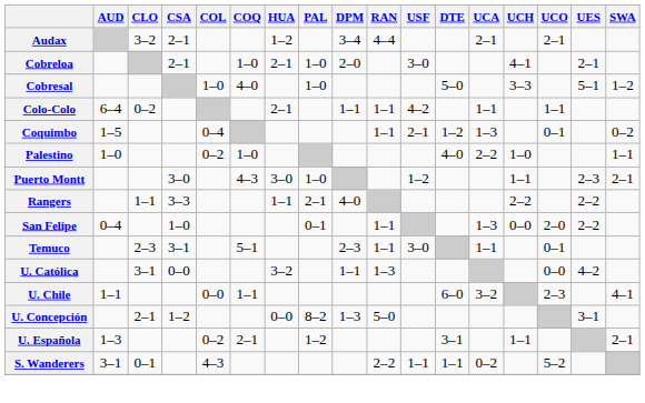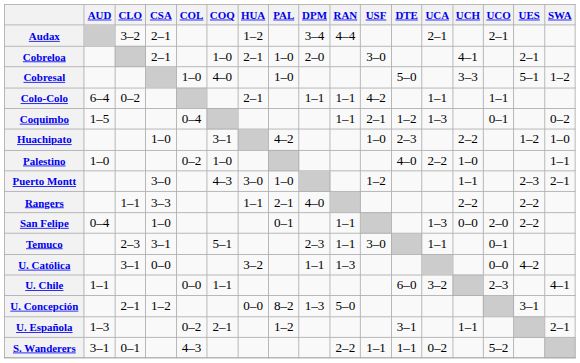 <table class="wikitable" style="text-align:center">
 <tr>
 <th width="90"> </th>
 <th width="30"><small><a href='#'>AUD</a></small></th>
 <th width="30"><small><a href='#'>CLO</a></small></th>
 <th width="30"><small><a href='#'>CSA</a></small></th>
 <th width="30"><small><a href='#'>COL</a></small></th>
 <th width="30"><small><a href='#'>COQ</a></small></th>
 <th width="30"><small><a href='#'>HUA</a></small></th>
 <th width="30"><small><a href='#'>PAL</a></small></th>
 <th width="30"><small><a href='#'>DPM</a></small></th>
 <th width="30"><small><a href='#'>RAN</a></small></th>
 <th width="30"><small><a href='#'>USF</a></small></th>
 <th width="30"><small><a href='#'>DTE</a></small></th>
 <th width="30"><small><a href='#'>UCA</a></small></th>
 <th width="30"><small><a href='#'>UCH</a></small></th>
 <th width="30"><small><a href='#'>UCO</a></small></th>
 <th width="30"><small><a href='#'>UES</a></small></th>
 <th width="30"><small><a href='#'>SWA</a></small></th>
 </tr>
 <tr>
 <th><small><a href='#'>Audax</a></small></th>
 <td bgcolor="#CCCCCC"></td>
 <td>3–2</td>
 <td>2–1</td>
 <td></td>
 <td></td>
 <td>1–2</td>
 <td></td>
 <td>3–4</td>
 <td>4–4</td>
 <td></td>
 <td></td>
 <td>2–1</td>
 <td></td>
 <td>2–1</td>
 <td></td>
 <td></td>
 </tr>
 <tr>
 <th><small><a href='#'>Cobreloa</a></small></th>
 <td></td>
 <td bgcolor="#CCCCCC"></td>
 <td>2–1</td>
 <td></td>
 <td>1–0</td>
 <td>2–1</td>
 <td>1–0</td>
 <td>2–0</td>
 <td></td>
 <td>3–0</td>
 <td></td>
 <td></td>
 <td>4–1</td>
 <td></td>
 <td>2–1</td>
 <td></td>
 </tr>
 <tr>
 <th><small><a href='#'>Cobresal</a></small></th>
 <td></td>
 <td></td>
 <td bgcolor="#CCCCCC"></td>
 <td>1–0</td>
 <td>4–0</td>
 <td></td>
 <td>1–0</td>
 <td></td>
 <td></td>
 <td></td>
 <td>5–0</td>
 <td></td>
 <td>3–3</td>
 <td></td>
 <td>5–1</td>
 <td>1–2</td>
 </tr>
 <tr>
 <th><small><a href='#'>Colo-Colo</a></small></th>
 <td>6–4</td>
 <td>0–2</td>
 <td></td>
 <td bgcolor="#CCCCCC"></td>
 <td></td>
 <td>2–1</td>
 <td></td>
 <td>1–1</td>
 <td>1–1</td>
 <td>4–2</td>
 <td></td>
 <td>1–1</td>
 <td></td>
 <td>1–1</td>
 <td></td>
 <td></td>
 </tr>
 <tr>
 <th><small><a href='#'>Coquimbo</a></small></th>
 <td>1–5</td>
 <td></td>
 <td></td>
 <td>0–4</td>
 <td bgcolor="#CCCCCC"></td>
 <td></td>
 <td></td>
 <td></td>
 <td>1–1</td>
 <td>2–1</td>
 <td>1–2</td>
 <td>1–3</td>
 <td></td>
 <td>0–1</td>
 <td></td>
 <td>0–2</td>
+</tr>
+<tr>
+<th><small><a href='#'>Huachipato</a></small></th>
+<td></td>
+<td></td>
+<td>1–0</td>
+<td></td>
+<td>3–1</td>
+<td bgcolor="#CCCCCC"></td>
+<td>4–2</td>
+<td></td>
+<td></td>
+<td>1–0</td>
+<td>2–3</td>
+<td></td>
+<td>2–2</td>
+<td></td>
+<td>1–2</td>
+<td>1–0</td>
 </tr>
 <tr>
 <th><small><a href='#'>Palestino</a></small></th>
 <td>1–0</td>
 <td></td>
 <td></td>
 <td>0–2</td>
 <td>1–0</td>
 <td></td>
 <td bgcolor="#CCCCCC"></td>
 <td></td>
 <td></td>
 <td></td>
 <td>4–0</td>
 <td>2–2</td>
 <td>1–0</td>
 <td></td>
 <td></td>
 <td>1–1</td>
 </tr>
 <tr>
 <th><small><a href='#'>Puerto Montt</a></small></th>
 <td></td>
 <td></td>
 <td>3–0</td>
 <td></td>
 <td>4–3</td>
 <td>3–0</td>
 <td>1–0</td>
 <td bgcolor="#CCCCCC"></td>
 <td></td>
 <td>1–2</td>
 <td></td>
 <td></td>
 <td>1–1</td>
 <td></td>
 <td>2–3</td>
 <td>2–1</td>
 </tr>
 <tr>
 <th><small><a href='#'>Rangers</a></small></th>
 <td></td>
 <td>1–1</td>
 <td>3–3</td>
 <td></td>
 <td></td>
 <td>1–1</td>
 <td>2–1</td>
 <td>4–0</td>
 <td bgcolor="#CCCCCC"></td>
 <td></td>
 <td></td>
 <td></td>
 <td>2–2</td>
 <td></td>
 <td>2–2</td>
 <td></td>
 </tr>
 <tr>
 <th><small><a href='#'>San Felipe</a></small></th>
 <td>0–4</td>
 <td></td>
 <td>1–0</td>
 <td></td>
 <td></td>
 <td></td>
 <td>0–1</td>
 <td></td>
 <td>1–1</td>
 <td bgcolor="#CCCCCC"></td>
 <td></td>
 <td>1–3</td>
 <td>0–0</td>
 <td>2–0</td>
 <td>2–2</td>
 <td></td>
 </tr>
 <tr>
 <th><small><a href='#'>Temuco</a></small></th>
 <td></td>
 <td>2–3</td>
 <td>3–1</td>
 <td></td>
 <td>5–1</td>
 <td></td>
 <td></td>
 <td>2–3</td>
 <td>1–1</td>
 <td>3–0</td>
 <td bgcolor="#CCCCCC"></td>
 <td>1–1</td>
 <td></td>
 <td>0–1</td>
 <td></td>
 <td></td>
 </tr>
 <tr>
 <th><small><a href='#'>U. Católica</a></small></th>
 <td></td>
 <td>3–1</td>
 <td>0–0</td>
 <td></td>
 <td></td>
 <td>3–2</td>
 <td></td>
 <td>1–1</td>
 <td>1–3</td>
 <td></td>
 <td></td>
 <td bgcolor="#CCCCCC"></td>
 <td></td>
 <td>0–0</td>
 <td>4–2</td>
 <td></td>
 </tr>
 <tr>
 <th><small><a href='#'>U. Chile</a></small></th>
 <td>1–1</td>
 <td></td>
 <td></td>
 <td>0–0</td>
 <td>1–1</td>
 <td></td>
 <td></td>
 <td></td>
 <td></td>
 <td></td>
 <td>6–0</td>
 <td>3–2</td>
 <td bgcolor="#CCCCCC"></td>
 <td>2–3</td>
 <td></td>
 <td>4–1</td>
 </tr>
 <tr>
 <th><small><a href='#'>U. Concepción</a></small></th>
 <td></td>
 <td>2–1</td>
 <td>1–2</td>
 <td></td>
 <td></td>
 <td>0–0</td>
 <td>8–2</td>
 <td>1–3</td>
 <td>5–0</td>
 <td></td>
 <td></td>
 <td></td>
 <td></td>
 <td bgcolor="#CCCCCC"></td>
 <td>3–1</td>
 <td></td>
 </tr>
 <tr>
 <th><small><a href='#'>U. Española</a></small></th>
 <td>1–3</td>
 <td></td>
 <td></td>
 <td>0–2</td>
 <td>2–1</td>
 <td></td>
 <td>1–2</td>
 <td></td>
 <td></td>
 <td></td>
 <td>3–1</td>
 <td></td>
 <td>1–1</td>
 <td></td>
 <td bgcolor="#CCCCCC"></td>
 <td>2–1</td>
 </tr>
 <tr>
 <th><small><a href='#'>S. Wanderers</a></small></th>
 <td>3–1</td>
 <td>0–1</td>
 <td></td>
 <td>4–3</td>
 <td></td>
 <td></td>
 <td></td>
 <td></td>
 <td>2–2</td>
 <td>1–1</td>
 <td>1–1</td>
 <td>0–2</td>
 <td></td>
 <td>5–2</td>
 <td></td>
 <td bgcolor="#CCCCCC"></td>
 </tr>
 <tr>
 </tr>
 </table>
